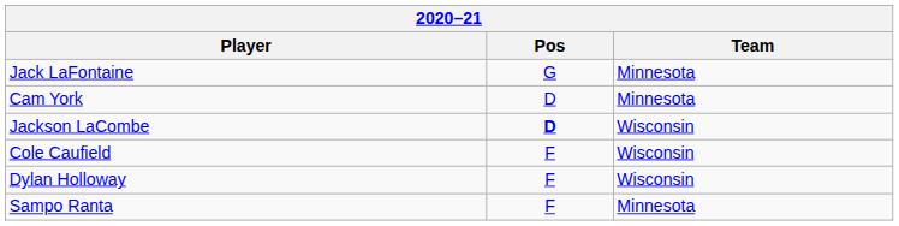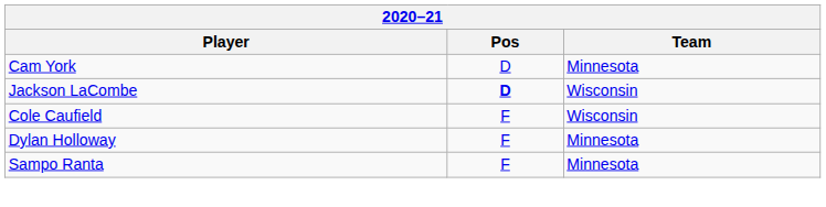 <table class="wikitable" width=95%>
 <tr>
 <th colspan=3><a href='#'>2020–21</a></th>
 </tr>
 <tr>
 <th>Player</th>
 <th>Pos</th>
 <th>Team</th>
-</tr>
-<tr>
-<td><a href='#'>Jack LaFontaine</a></td>
-<td style="text-align:center;"><a href='#'>G</a></td>
-<td><a href='#'>Minnesota</a></td>
 </tr>
 <tr>
 <td><a href='#'>Cam York</a></td>
 <td style="text-align:center;"><a href='#'>D</a></td>
 <td><a href='#'>Minnesota</a></td>
 </tr>
 <tr>
 <td><a href='#'>Jackson LaCombe</a></td>
 <td style="text-align:center;"><strong><a href='#'>D</a></strong></td>
 <td><a href='#'>Wisconsin</a></td>
 </tr>
 <tr>
 <td><a href='#'>Cole Caufield</a></td>
 <td style="text-align:center;"><a href='#'>F</a></td>
 <td><a href='#'>Wisconsin</a></td>
 </tr>
 <tr>
 <td><a href='#'>Dylan Holloway</a></td>
 <td style="text-align:center;"><a href='#'>F</a></td>
-<td><a href='#'>Wisconsin</a></td>
+<td><a href='#'>Minnesota</a></td>
 </tr>
 <tr>
 <td><a href='#'>Sampo Ranta</a></td>
 <td style="text-align:center;"><a href='#'>F</a></td>
 <td><a href='#'>Minnesota</a></td>
 </tr>
 </table>
